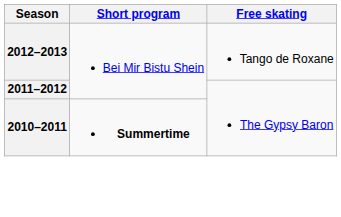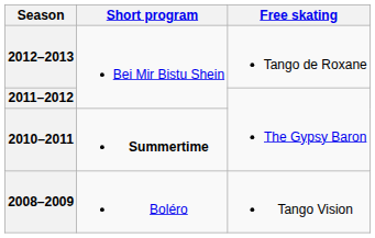 <table class="wikitable" style="text-align:center">
 <tr>
 <th>Season</th>
 <th><a href='#'>Short program</a></th>
 <th><a href='#'>Free skating</a></th>
 </tr>
 <tr>
 <th>2012–2013 <br> </th>
 <td rowspan=2><br><ul><li><a href='#'>Bei Mir Bistu Shein</a> <br></li></ul></td>
 <td><br><ul><li>Tango de Roxane <br></li></ul></td>
 </tr>
 <tr>
 <th>2011–2012 <br> </th>
 <td rowspan=2><br><ul><li><a href='#'>The Gypsy Baron</a> <br></li></ul></td>
 </tr>
 <tr>
 <th>2010–2011 <br> </th>
 <td><strong><br><ul><li>Summertime <br></li></ul></strong></td>
 </tr>
+<tr>
+<th>2008–2009 <br> </th>
+<td><br><ul><li><a href='#'>Boléro</a> <br></li></ul></td>
+<td><br><ul><li>Tango Vision</li></ul></td>
+</tr>
 </table>
